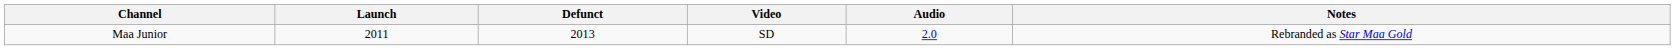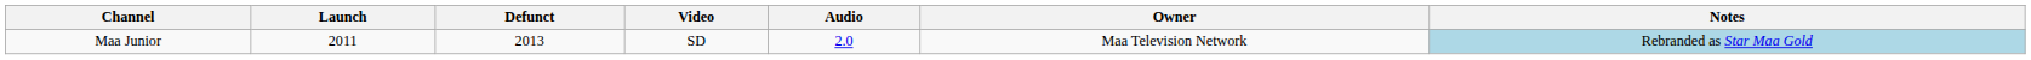 <table class="wikitable sortable" style="border-collapse:collapse; font-size: 90%; text-align:center" width="100%">
 <tr>
 <th>Channel</th>
 <th>Launch</th>
 <th>Defunct</th>
 <th>Video</th>
 <th>Audio</th>
+<th>Owner</th>
 <th>Notes</th>
 </tr>
 <tr>
 <td>Maa Junior</td>
 <td>2011</td>
 <td>2013</td>
 <td>SD</td>
 <td><a href='#'>2.0</a></td>
-<td>Rebranded as <em><a href='#'>Star Maa Gold</a></em></td>
+<td>Maa Television Network</td>
+<td style="background: lightblue;">Rebranded as <em><a href='#'>Star Maa Gold</a></em></td>
 </tr>
 </table>
